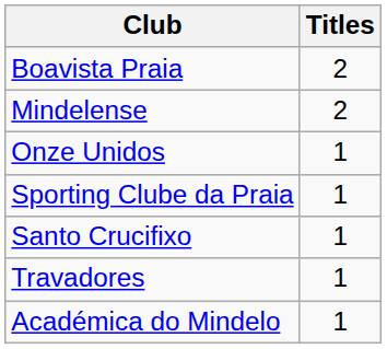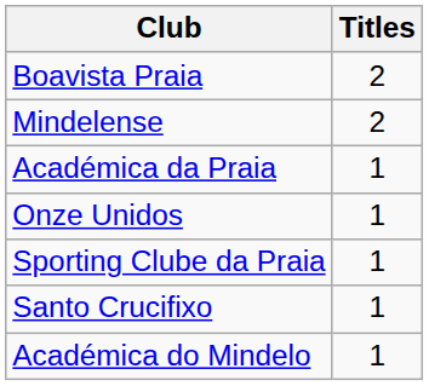 <table class=wikitable>
 <tr>
 <th>Club</th>
 <th>Titles</th>
 </tr>
 <tr>
 <td><a href='#'>Boavista Praia</a></td>
 <td align=center>2</td>
 </tr>
 <tr>
 <td><a href='#'>Mindelense</a></td>
 <td align=center>2</td>
 </tr>
 <tr>
+<td><a href='#'>Académica da Praia</a></td>
+<td align=center>1</td>
+</tr>
+<tr>
 <td><a href='#'>Onze Unidos</a></td>
 <td align=center>1</td>
 </tr>
 <tr>
 <td><a href='#'>Sporting Clube da Praia</a></td>
 <td align=center>1</td>
 </tr>
 <tr>
 <td><a href='#'>Santo Crucifixo</a></td>
 <td align=center>1</td>
 </tr>
 <tr>
-<td><a href='#'>Travadores</a></td>
-<td align=center>1</td>
-</tr>
-<tr>
 <td><a href='#'>Académica do Mindelo</a></td>
 <td align=center>1</td>
 </tr>
 </table>
